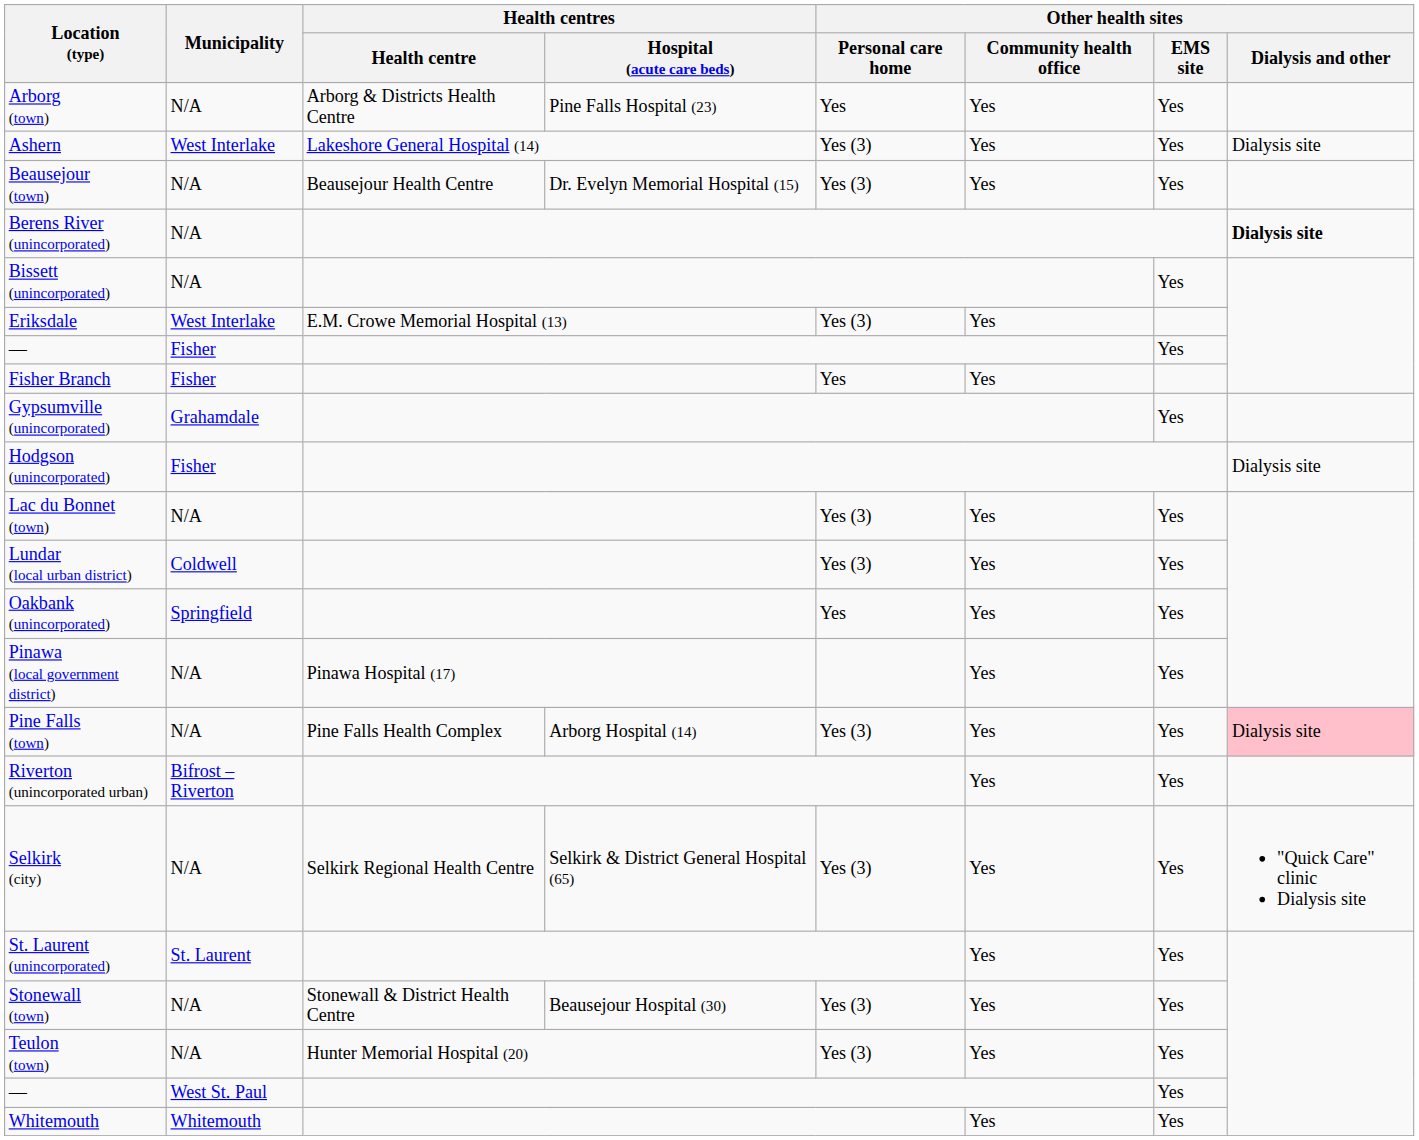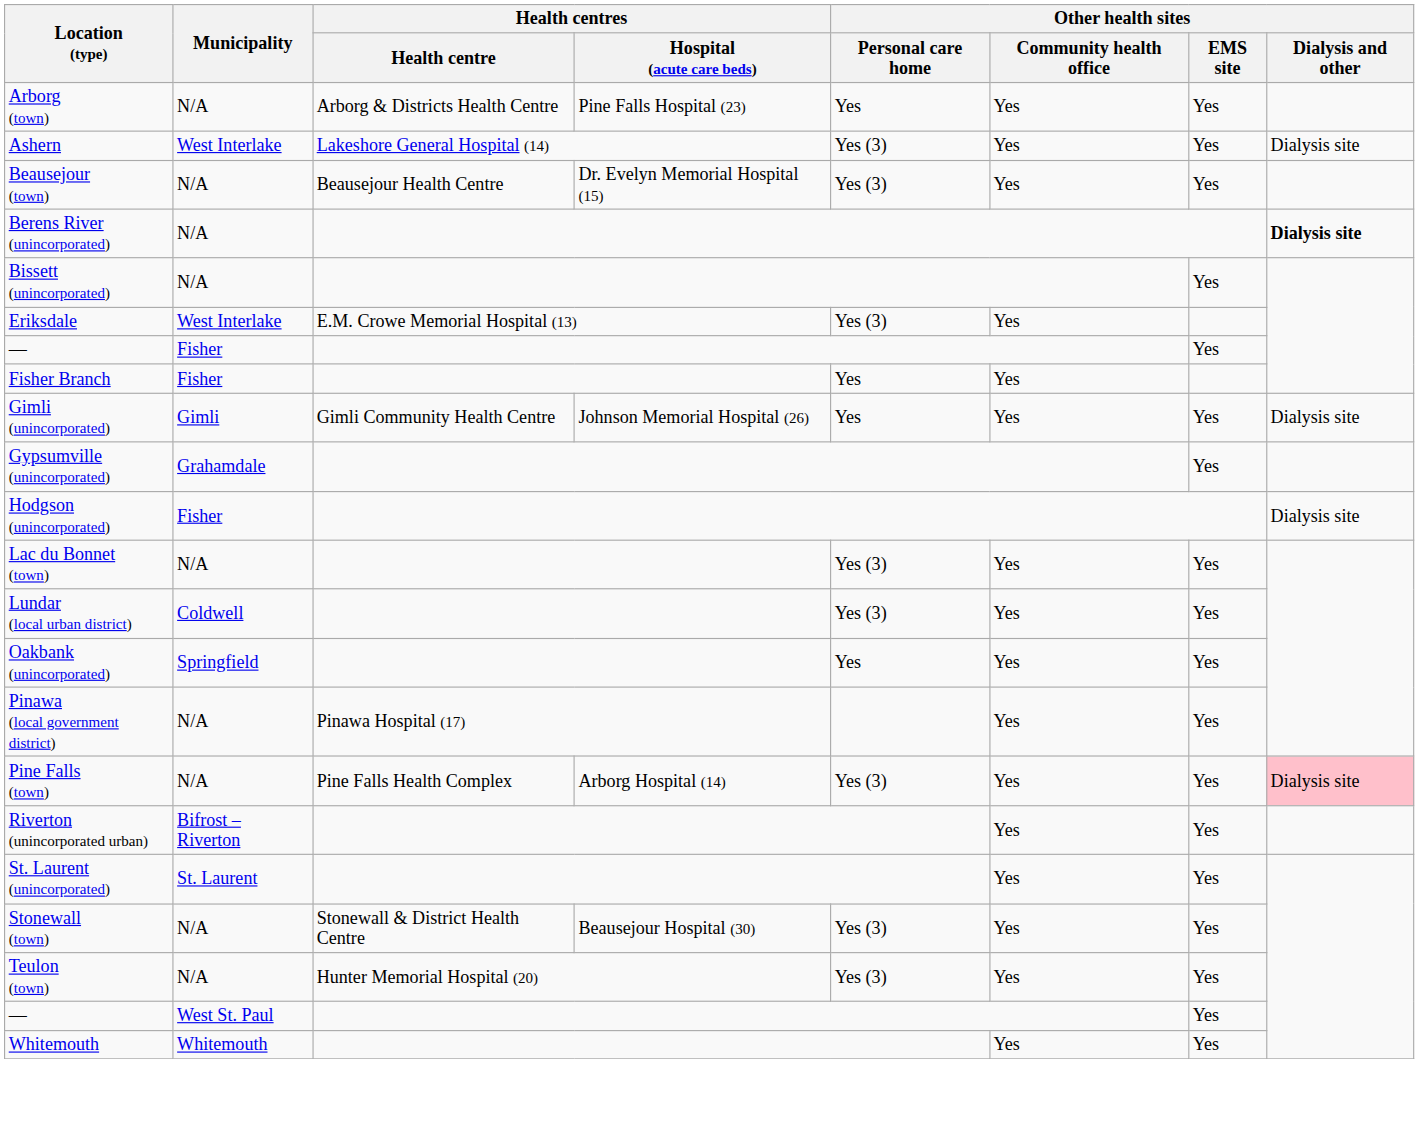 <table class="wikitable">
 <tr>
 <th rowspan="2">Location<br><small>(type)</small></th>
 <th rowspan="2">Municipality</th>
 <th colspan="2">Health centres</th>
 <th colspan="4">Other health sites</th>
 </tr>
 <tr>
 <th>Health centre</th>
 <th>Hospital<br><small>(<a href='#'>acute care beds</a>)</small></th>
 <th>Personal care home</th>
 <th>Community health office</th>
 <th>EMS site</th>
 <th>Dialysis and other</th>
 </tr>
 <tr>
 <td><a href='#'>Arborg</a><br><small>(<a href='#'>town</a>)</small></td>
 <td>N/A</td>
 <td>Arborg & Districts Health Centre</td>
 <td>Pine Falls Hospital <small>(23)</small></td>
 <td>Yes</td>
 <td>Yes</td>
 <td>Yes</td>
 <td></td>
 </tr>
 <tr>
 <td><a href='#'>Ashern</a></td>
 <td><a href='#'>West Interlake</a></td>
 <td colspan="2"><a href='#'>Lakeshore General Hospital</a> <small>(14)</small></td>
 <td>Yes (3)</td>
 <td>Yes</td>
 <td>Yes</td>
 <td>Dialysis site</td>
 </tr>
 <tr>
 <td><a href='#'>Beausejour</a><br><small>(<a href='#'>town</a>)</small></td>
 <td>N/A</td>
 <td>Beausejour Health Centre</td>
 <td>Dr. Evelyn Memorial Hospital <small>(15)</small></td>
 <td>Yes (3)</td>
 <td>Yes</td>
 <td>Yes</td>
 <td></td>
 </tr>
 <tr>
 <td><a href='#'>Berens River</a><br><small>(<a href='#'>unincorporated</a>)</small></td>
 <td>N/A</td>
 <td colspan="5"></td>
 <td><strong>Dialysis site</strong></td>
 </tr>
 <tr>
 <td><a href='#'>Bissett</a><br><small>(<a href='#'>unincorporated</a>)</small></td>
 <td>N/A</td>
 <td colspan="4"></td>
 <td>Yes</td>
 <td rowspan="4"></td>
 </tr>
 <tr>
 <td><a href='#'>Eriksdale</a></td>
 <td><a href='#'>West Interlake</a></td>
 <td colspan="2">E.M. Crowe Memorial Hospital <small>(13)</small></td>
 <td>Yes (3)</td>
 <td>Yes</td>
 <td></td>
 </tr>
 <tr>
 <td>—</td>
 <td><a href='#'>Fisher</a></td>
 <td colspan="4"></td>
 <td>Yes</td>
 </tr>
 <tr>
 <td><a href='#'>Fisher Branch</a></td>
 <td><a href='#'>Fisher</a></td>
 <td colspan="2"></td>
 <td>Yes</td>
 <td>Yes</td>
 <td></td>
 </tr>
 <tr>
+<td><a href='#'>Gimli</a><br><small>(<a href='#'>unincorporated</a>)</small></td>
+<td><a href='#'>Gimli</a></td>
+<td>Gimli Community Health Centre</td>
+<td>Johnson Memorial Hospital <small>(26)</small></td>
+<td>Yes</td>
+<td>Yes</td>
+<td>Yes</td>
+<td>Dialysis site</td>
+</tr>
+<tr>
 <td><a href='#'>Gypsumville</a><br><small>(<a href='#'>unincorporated</a>)</small></td>
 <td><a href='#'>Grahamdale</a></td>
 <td colspan="4"></td>
 <td>Yes</td>
 <td></td>
 </tr>
 <tr>
 <td><a href='#'>Hodgson</a><br><small>(<a href='#'>unincorporated</a>)</small></td>
 <td><a href='#'>Fisher</a></td>
 <td colspan="5"></td>
 <td>Dialysis site</td>
 </tr>
 <tr>
 <td><a href='#'>Lac du Bonnet</a><br><small>(<a href='#'>town</a>)</small></td>
 <td>N/A</td>
 <td colspan="2"></td>
 <td>Yes (3)</td>
 <td>Yes</td>
 <td>Yes</td>
 <td rowspan="4"></td>
 </tr>
 <tr>
 <td><a href='#'>Lundar</a><br><small>(<a href='#'>local urban district</a>)</small></td>
 <td><a href='#'>Coldwell</a></td>
 <td colspan="2"></td>
 <td>Yes (3)</td>
 <td>Yes</td>
 <td>Yes</td>
 </tr>
 <tr>
 <td><a href='#'>Oakbank</a><br><small>(<a href='#'>unincorporated</a>)</small></td>
 <td><a href='#'>Springfield</a></td>
 <td colspan="2"></td>
 <td>Yes</td>
 <td>Yes</td>
 <td>Yes</td>
 </tr>
 <tr>
 <td><a href='#'>Pinawa</a><br><small>(<a href='#'>local government district</a>)</small></td>
 <td>N/A</td>
 <td colspan="2">Pinawa Hospital <small>(17)</small></td>
 <td></td>
 <td>Yes</td>
 <td>Yes</td>
 </tr>
 <tr>
 <td><a href='#'>Pine Falls</a><br><small>(<a href='#'>town</a>)</small></td>
 <td>N/A</td>
 <td>Pine Falls Health Complex</td>
 <td>Arborg Hospital <small>(14)</small></td>
 <td>Yes (3)</td>
 <td>Yes</td>
 <td>Yes</td>
 <td style="background: pink;">Dialysis site</td>
 </tr>
 <tr>
 <td><a href='#'>Riverton</a><br><small>(unincorporated urban)</small></td>
 <td><a href='#'>Bifrost – Riverton</a></td>
 <td colspan="3"></td>
 <td>Yes</td>
 <td>Yes</td>
 <td></td>
 </tr>
 <tr>
-<td><a href='#'>Selkirk</a><br><small>(city)</small></td>
-<td>N/A</td>
-<td>Selkirk Regional Health Centre</td>
-<td>Selkirk & District General Hospital <small>(65)</small></td>
-<td>Yes (3)</td>
-<td>Yes</td>
-<td>Yes</td>
-<td><br><ul><li>"Quick Care" clinic</li><li>Dialysis site</li></ul></td>
-</tr>
-<tr>
 <td><a href='#'>St. Laurent</a><br><small>(<a href='#'>unincorporated</a>)</small></td>
 <td><a href='#'>St. Laurent</a></td>
 <td colspan="3"></td>
 <td>Yes</td>
 <td>Yes</td>
 <td rowspan="5"></td>
 </tr>
 <tr>
 <td><a href='#'>Stonewall</a><br><small>(<a href='#'>town</a>)</small></td>
 <td>N/A</td>
 <td>Stonewall & District Health Centre</td>
 <td>Beausejour Hospital <small>(30)</small></td>
 <td>Yes (3)</td>
 <td>Yes</td>
 <td>Yes</td>
 </tr>
 <tr>
 <td><a href='#'>Teulon</a><br><small>(<a href='#'>town</a>)</small></td>
 <td>N/A</td>
 <td colspan="2">Hunter Memorial Hospital <small>(20)</small></td>
 <td>Yes (3)</td>
 <td>Yes</td>
 <td>Yes</td>
 </tr>
 <tr>
 <td>—</td>
 <td><a href='#'>West St. Paul</a></td>
 <td colspan="4"></td>
 <td>Yes</td>
 </tr>
 <tr>
 <td><a href='#'>Whitemouth</a></td>
 <td><a href='#'>Whitemouth</a></td>
 <td colspan="3"></td>
 <td>Yes</td>
 <td>Yes</td>
 </tr>
 </table>
